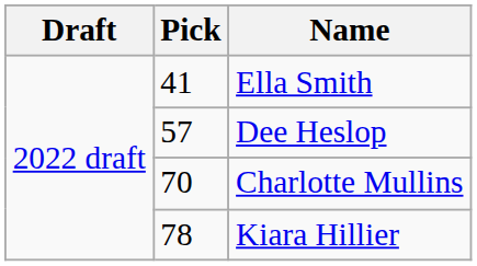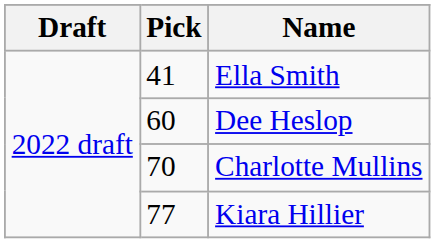 <table class="wikitable plainrowheaders">
 <tr>
 <th scope="col"><strong>Draft</strong></th>
 <th scope="col"><strong>Pick</strong></th>
 <th scope="col"><strong>Name</strong></th>
 </tr>
 <tr>
 <th rowspan= "5" style="font-weight: normal; background: #F9F9F9; text-align: left;"><a href='#'>2022 draft</a></th>
 <td>41</td>
 <td><a href='#'>Ella Smith</a></td>
 </tr>
 <tr>
-<td>57</td>
+<td>60</td>
 <td><a href='#'>Dee Heslop</a></td>
 </tr>
 <tr>
 <td>70</td>
 <td><a href='#'>Charlotte Mullins</a></td>
 </tr>
 <tr>
-<td>78</td>
+<td>77</td>
 <td><a href='#'>Kiara Hillier</a></td>
 </tr>
 </table>
